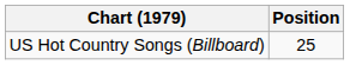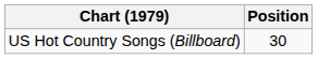 <table class="wikitable">
 <tr>
 <th>Chart (1979)</th>
 <th>Position</th>
 </tr>
 <tr>
 <td>US Hot Country Songs (<em>Billboard</em>)</td>
-<td align="center">25</td>
+<td align="center">30</td>
 </tr>
 </table>
